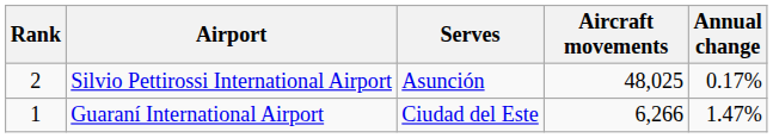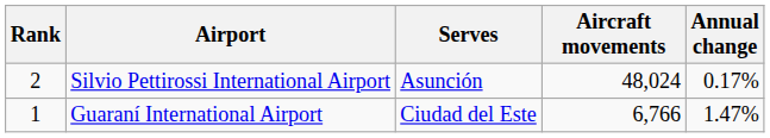 <table class="wikitable sortable">
 <tr>
 <th>Rank</th>
 <th>Airport</th>
 <th>Serves</th>
 <th style="width:100px">Aircraft<br>movements</th>
 <th>Annual<br>change</th>
 </tr>
 <tr>
 <td align="center">2</td>
 <td><a href='#'>Silvio Pettirossi International Airport</a></td>
 <td><a href='#'>Asunción</a></td>
-<td align="right">48,025</td>
+<td align="right">48,024</td>
 <td align="right">0.17%</td>
 </tr>
 <tr>
 <td align="center">1</td>
 <td><a href='#'>Guaraní International Airport</a></td>
 <td><a href='#'>Ciudad del Este</a></td>
-<td align="right">6,266</td>
+<td align="right">6,766</td>
 <td align="right">1.47%</td>
 </tr>
 </table>
